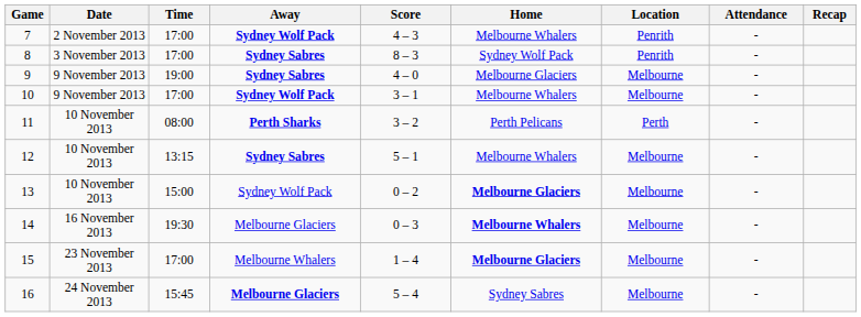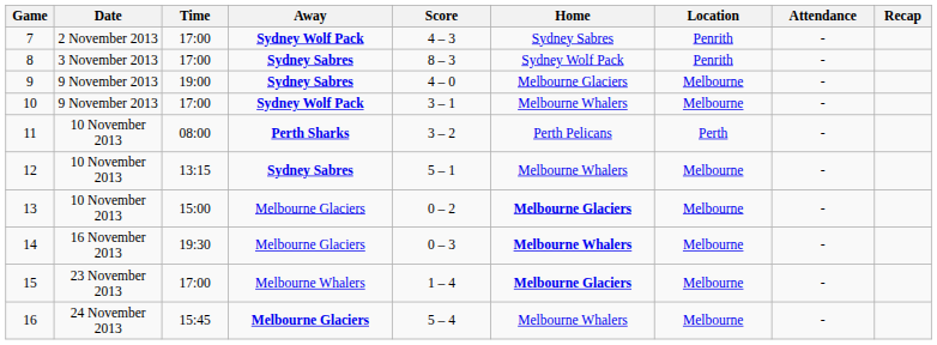 <table class="wikitable" width="85%" style="margin: 1em auto 1em auto">
 <tr>
 <th width="1%">Game</th>
 <th width="6%">Date</th>
 <th width="4%">Time</th>
 <th width="10%">Away</th>
 <th width="6%">Score</th>
 <th width="10%">Home</th>
 <th width="7%">Location</th>
 <th width="4%">Attendance</th>
 <th width="2%">Recap</th>
 </tr>
 <tr align="center">
 <td>7</td>
 <td>2 November 2013</td>
 <td>17:00</td>
 <td><strong><a href='#'>Sydney Wolf Pack</a></strong></td>
 <td>4 – 3</td>
-<td><a href='#'>Melbourne Whalers</a></td>
+<td><a href='#'>Sydney Sabres</a></td>
 <td><a href='#'>Penrith</a></td>
 <td>-</td>
 <td></td>
 </tr>
 <tr align="center">
 <td>8</td>
 <td>3 November 2013</td>
 <td>17:00</td>
 <td><strong><a href='#'>Sydney Sabres</a></strong></td>
 <td>8 – 3</td>
 <td><a href='#'>Sydney Wolf Pack</a></td>
 <td><a href='#'>Penrith</a></td>
 <td>-</td>
 <td></td>
 </tr>
 <tr align="center">
 <td>9</td>
 <td>9 November 2013</td>
 <td>19:00</td>
 <td><strong><a href='#'>Sydney Sabres</a></strong></td>
 <td>4 – 0</td>
 <td><a href='#'>Melbourne Glaciers</a></td>
 <td><a href='#'>Melbourne</a></td>
 <td>-</td>
 <td></td>
 </tr>
 <tr align="center">
 <td>10</td>
 <td>9 November 2013</td>
 <td>17:00</td>
 <td><strong><a href='#'>Sydney Wolf Pack</a></strong></td>
 <td>3 – 1</td>
 <td><a href='#'>Melbourne Whalers</a></td>
 <td><a href='#'>Melbourne</a></td>
 <td>-</td>
 <td></td>
 </tr>
 <tr align="center">
 <td>11</td>
 <td>10 November 2013</td>
 <td>08:00</td>
 <td><strong><a href='#'>Perth Sharks</a></strong></td>
 <td>3 – 2</td>
 <td><a href='#'>Perth Pelicans</a></td>
 <td><a href='#'>Perth</a></td>
 <td>-</td>
 <td></td>
 </tr>
 <tr align="center">
 <td>12</td>
 <td>10 November 2013</td>
 <td>13:15</td>
 <td><strong><a href='#'>Sydney Sabres</a></strong></td>
 <td>5 – 1</td>
 <td><a href='#'>Melbourne Whalers</a></td>
 <td><a href='#'>Melbourne</a></td>
 <td>-</td>
 <td></td>
 </tr>
 <tr align="center">
 <td>13</td>
 <td>10 November 2013</td>
 <td>15:00</td>
-<td><a href='#'>Sydney Wolf Pack</a></td>
+<td><a href='#'>Melbourne Glaciers</a></td>
 <td>0 – 2</td>
 <td><strong><a href='#'>Melbourne Glaciers</a></strong></td>
 <td><a href='#'>Melbourne</a></td>
 <td>-</td>
 <td></td>
 </tr>
 <tr align="center">
 <td>14</td>
 <td>16 November 2013</td>
 <td>19:30</td>
 <td><a href='#'>Melbourne Glaciers</a></td>
 <td>0 – 3</td>
 <td><strong><a href='#'>Melbourne Whalers</a></strong></td>
 <td><a href='#'>Melbourne</a></td>
 <td>-</td>
 <td></td>
 </tr>
 <tr align="center">
 <td>15</td>
 <td>23 November 2013</td>
 <td>17:00</td>
 <td><a href='#'>Melbourne Whalers</a></td>
 <td>1 – 4</td>
 <td><strong><a href='#'>Melbourne Glaciers</a></strong></td>
 <td><a href='#'>Melbourne</a></td>
 <td>-</td>
 <td></td>
 </tr>
 <tr align="center">
 <td>16</td>
 <td>24 November 2013</td>
 <td>15:45</td>
 <td><strong><a href='#'>Melbourne Glaciers</a></strong></td>
 <td>5 – 4</td>
-<td><a href='#'>Sydney Sabres</a></td>
+<td><a href='#'>Melbourne Whalers</a></td>
 <td><a href='#'>Melbourne</a></td>
 <td>-</td>
 <td></td>
 </tr>
 </table>
